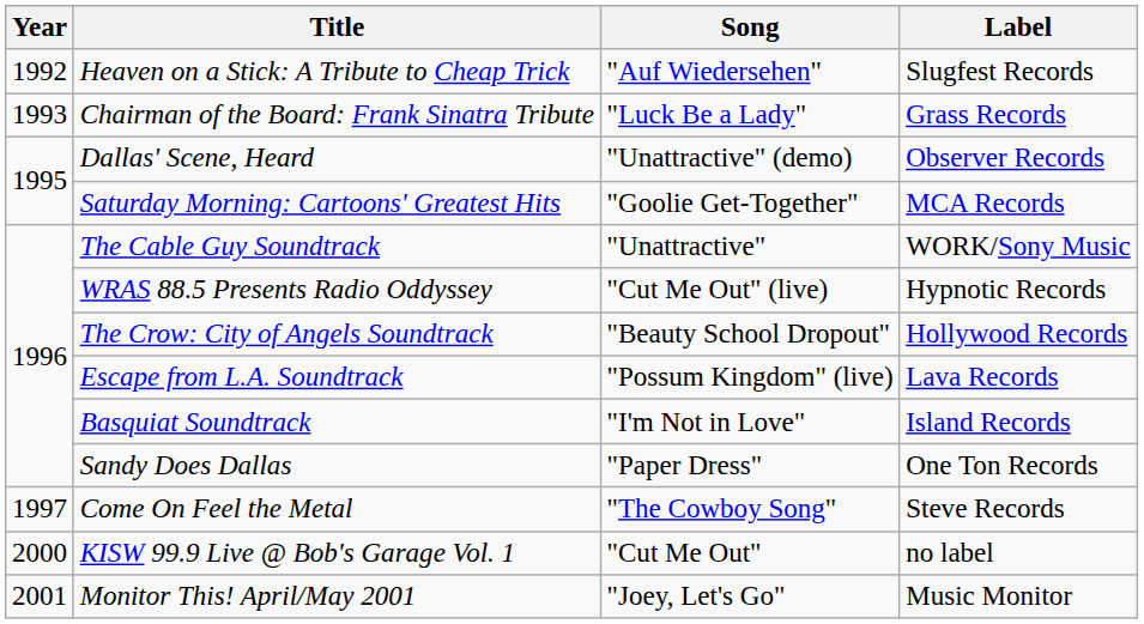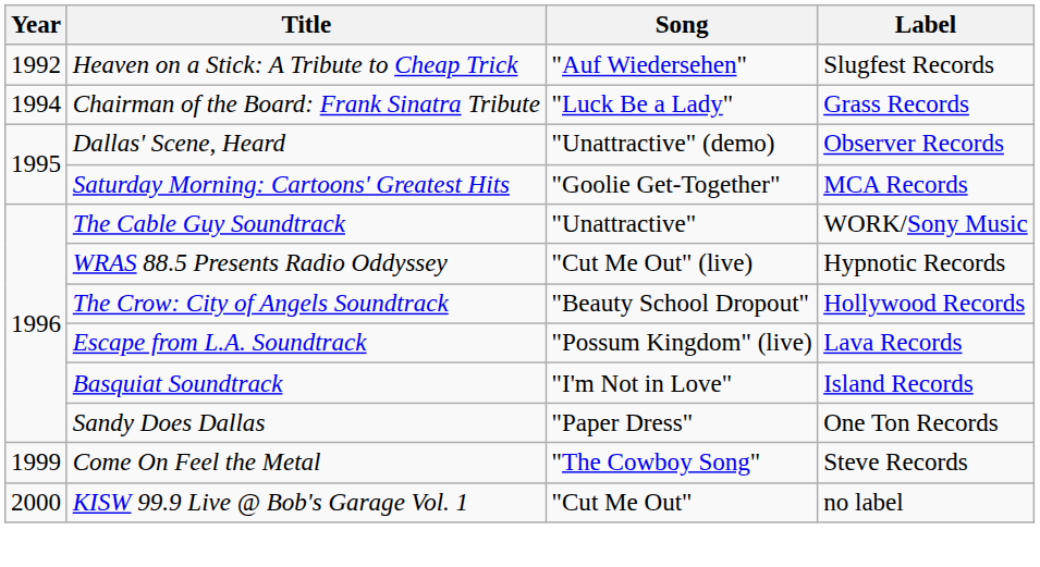 <table class="wikitable">
 <tr>
 <th>Year</th>
 <th>Title</th>
 <th>Song</th>
 <th>Label</th>
 </tr>
 <tr>
 <td>1992</td>
 <td><em>Heaven on a Stick: A Tribute to <a href='#'>Cheap Trick</a></em></td>
 <td>"<a href='#'>Auf Wiedersehen</a>"</td>
 <td>Slugfest Records</td>
 </tr>
 <tr>
-<td>1993</td>
+<td>1994</td>
 <td><em>Chairman of the Board: <a href='#'>Frank Sinatra</a> Tribute</em></td>
 <td>"<a href='#'>Luck Be a Lady</a>"</td>
 <td><a href='#'>Grass Records</a></td>
 </tr>
 <tr>
 <td rowspan="2">1995</td>
 <td><em>Dallas' Scene, Heard</em></td>
 <td>"Unattractive" (demo)</td>
 <td><a href='#'>Observer Records</a></td>
 </tr>
 <tr>
 <td><em><a href='#'>Saturday Morning: Cartoons' Greatest Hits</a></em></td>
 <td>"Goolie Get-Together"</td>
 <td><a href='#'>MCA Records</a></td>
 </tr>
 <tr>
 <td rowspan="6">1996</td>
 <td><em><a href='#'>The Cable Guy Soundtrack</a></em></td>
 <td>"Unattractive"</td>
 <td>WORK/<a href='#'>Sony Music</a></td>
 </tr>
 <tr>
 <td><em><a href='#'>WRAS</a> 88.5 Presents Radio Oddyssey</em></td>
 <td>"Cut Me Out" (live)</td>
 <td>Hypnotic Records</td>
 </tr>
 <tr>
 <td><em><a href='#'>The Crow: City of Angels Soundtrack</a></em></td>
 <td>"Beauty School Dropout"</td>
 <td><a href='#'>Hollywood Records</a></td>
 </tr>
 <tr>
 <td><em><a href='#'>Escape from L.A. Soundtrack</a></em></td>
 <td>"Possum Kingdom" (live)</td>
 <td><a href='#'>Lava Records</a></td>
 </tr>
 <tr>
 <td><em><a href='#'>Basquiat Soundtrack</a></em></td>
 <td>"I'm Not in Love"</td>
 <td><a href='#'>Island Records</a></td>
 </tr>
 <tr>
 <td><em>Sandy Does Dallas</em></td>
 <td>"Paper Dress"</td>
 <td>One Ton Records</td>
 </tr>
 <tr>
-<td>1997</td>
+<td>1999</td>
 <td><em>Come On Feel the Metal</em></td>
 <td>"<a href='#'>The Cowboy Song</a>"</td>
 <td>Steve Records</td>
 </tr>
 <tr>
 <td>2000</td>
 <td><em><a href='#'>KISW</a> 99.9 Live @ Bob's Garage Vol. 1</em></td>
 <td>"Cut Me Out"</td>
 <td>no label</td>
 </tr>
-<tr>
-<td>2001</td>
-<td><em>Monitor This! April/May 2001</em></td>
-<td>"Joey, Let's Go"</td>
-<td>Music Monitor</td>
-</tr>
 </table>
